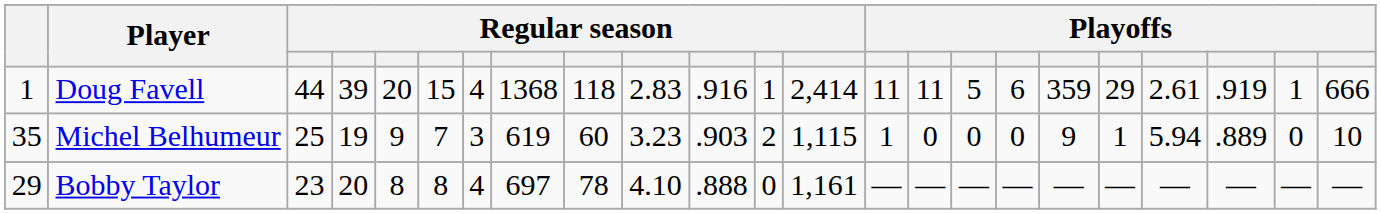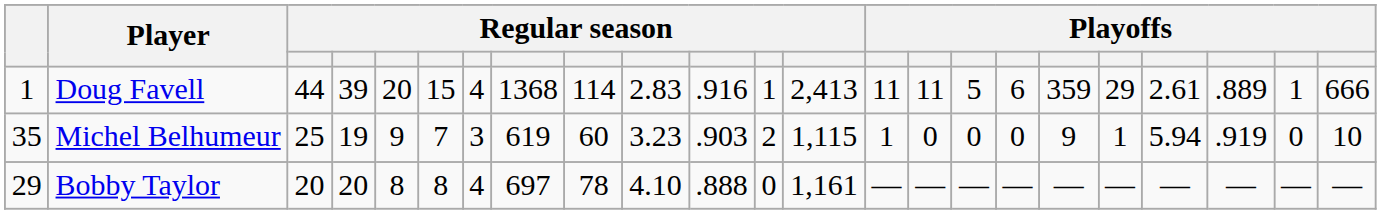 <table class="wikitable plainrowheaders" style="text-align:center;">
 <tr>
 <th scope="col" rowspan="2"></th>
 <th scope="col" rowspan="2">Player</th>
 <th scope=colgroup colspan=11>Regular season</th>
 <th scope=colgroup colspan=10>Playoffs</th>
 </tr>
 <tr>
 <th scope="col"></th>
 <th scope="col"></th>
 <th scope="col"></th>
 <th scope="col"></th>
 <th scope="col"></th>
 <th scope="col"></th>
 <th scope="col"></th>
 <th scope="col"></th>
 <th scope="col"></th>
 <th scope="col"></th>
 <th scope="col"></th>
 <th scope="col"></th>
 <th scope="col"></th>
 <th scope="col"></th>
 <th scope="col"></th>
 <th scope="col"></th>
 <th scope="col"></th>
 <th scope="col"></th>
 <th scope="col"></th>
 <th scope="col"></th>
 <th scope="col"></th>
 </tr>
 <tr>
 <td scope="row">1</td>
 <td align="left"><a href='#'>Doug Favell</a></td>
 <td>44</td>
 <td>39</td>
 <td>20</td>
 <td>15</td>
 <td>4</td>
 <td>1368</td>
-<td>118</td>
+<td>114</td>
 <td>2.83</td>
 <td>.916</td>
 <td>1</td>
-<td>2,414</td>
+<td>2,413</td>
 <td>11</td>
 <td>11</td>
 <td>5</td>
 <td>6</td>
 <td>359</td>
 <td>29</td>
 <td>2.61</td>
-<td>.919</td>
+<td>.889</td>
 <td>1</td>
 <td>666</td>
 </tr>
 <tr>
 <td scope="row">35</td>
 <td align="left"><a href='#'>Michel Belhumeur</a></td>
 <td>25</td>
 <td>19</td>
 <td>9</td>
 <td>7</td>
 <td>3</td>
 <td>619</td>
 <td>60</td>
 <td>3.23</td>
 <td>.903</td>
 <td>2</td>
 <td>1,115</td>
 <td>1</td>
 <td>0</td>
 <td>0</td>
 <td>0</td>
 <td>9</td>
 <td>1</td>
 <td>5.94</td>
-<td>.889</td>
+<td>.919</td>
 <td>0</td>
 <td>10</td>
 </tr>
 <tr>
 <td scope="row">29</td>
 <td align="left"><a href='#'>Bobby Taylor</a></td>
-<td>23</td>
+<td>20</td>
 <td>20</td>
 <td>8</td>
 <td>8</td>
 <td>4</td>
 <td>697</td>
 <td>78</td>
 <td>4.10</td>
 <td>.888</td>
 <td>0</td>
 <td>1,161</td>
 <td>—</td>
 <td>—</td>
 <td>—</td>
 <td>—</td>
 <td>—</td>
 <td>—</td>
 <td>—</td>
 <td>—</td>
 <td>—</td>
 <td>—</td>
 </tr>
 </table>
